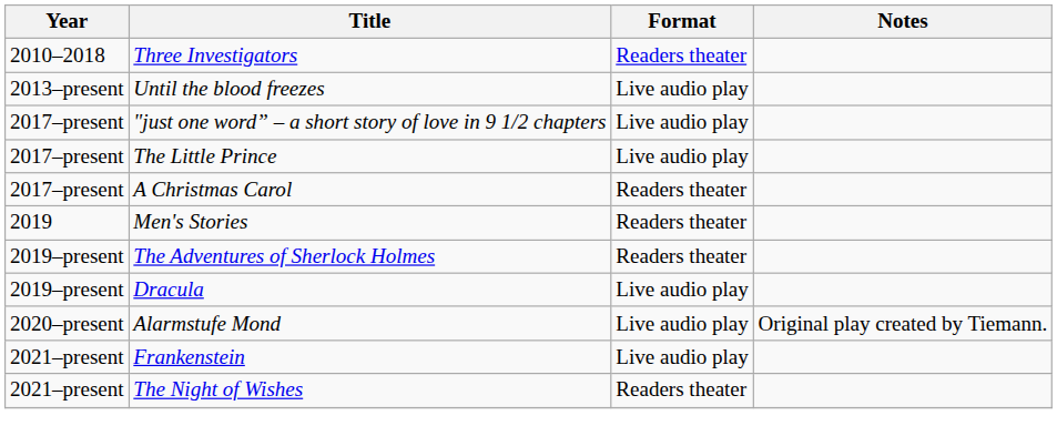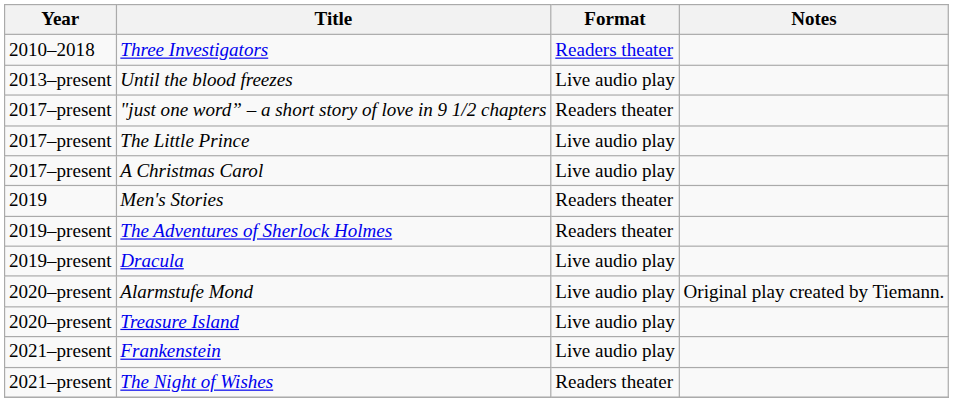 <table class="wikitable">
 <tr>
 <th>Year</th>
 <th>Title</th>
 <th>Format</th>
 <th>Notes</th>
 </tr>
 <tr>
 <td>2010–2018</td>
 <td><em><a href='#'>Three Investigators</a></em></td>
 <td><a href='#'>Readers theater</a></td>
 <td></td>
 </tr>
 <tr>
 <td>2013–present</td>
 <td><em>Until the blood freezes</em></td>
 <td>Live audio play</td>
 </tr>
 <tr>
 <td>2017–present</td>
 <td><em>"just one word” – a short story of love in 9 1/2 chapters</em></td>
-<td>Live audio play</td>
+<td>Readers theater</td>
 <td></td>
 </tr>
 <tr>
 <td>2017–present</td>
 <td><em>The Little Prince</em></td>
 <td>Live audio play</td>
 <td></td>
 </tr>
 <tr>
 <td>2017–present</td>
 <td><em>A Christmas Carol</em></td>
-<td>Readers theater</td>
+<td>Live audio play</td>
 <td></td>
 </tr>
 <tr>
 <td>2019</td>
 <td><em>Men's Stories</em></td>
 <td>Readers theater</td>
 <td></td>
 </tr>
 <tr>
 <td>2019–present</td>
 <td><em><a href='#'>The Adventures of Sherlock Holmes</a></em></td>
 <td>Readers theater</td>
 <td></td>
 </tr>
 <tr>
 <td>2019–present</td>
 <td><em><a href='#'>Dracula</a></em></td>
 <td>Live audio play</td>
 <td></td>
 </tr>
 <tr>
 <td>2020–present</td>
 <td><em>Alarmstufe Mond</em></td>
 <td>Live audio play</td>
 <td>Original play created by Tiemann.</td>
 </tr>
 <tr>
+<td>2020–present</td>
+<td><em><a href='#'>Treasure Island</a></em></td>
+<td>Live audio play</td>
+<td></td>
+</tr>
+<tr>
 <td>2021–present</td>
 <td><em><a href='#'>Frankenstein</a></em></td>
 <td>Live audio play</td>
 <td></td>
 </tr>
 <tr>
 <td>2021–present</td>
 <td><em><a href='#'>The Night of Wishes</a></em></td>
 <td>Readers theater</td>
 <td></td>
 </tr>
 <tr>
 </tr>
 </table>
